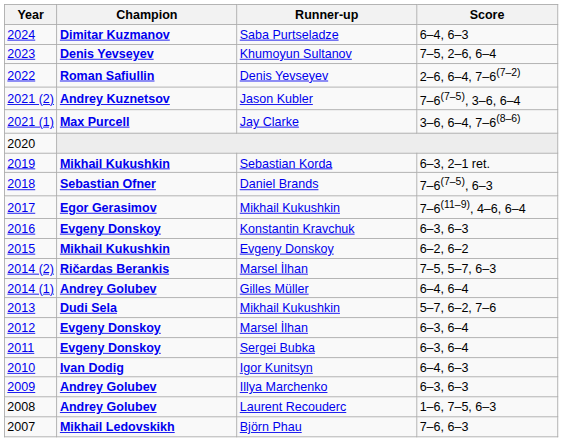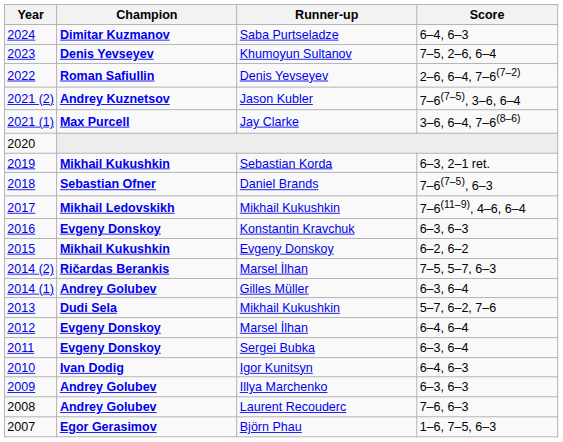 <table class="wikitable" style="font-size:90%">
 <tr>
 <th>Year</th>
 <th width="200">Champion</th>
 <th width="200">Runner-up</th>
 <th width="155">Score</th>
 </tr>
 <tr>
 <td><a href='#'>2024</a></td>
 <td> <strong><a href='#'>Dimitar Kuzmanov</a></strong></td>
 <td> <a href='#'>Saba Purtseladze</a></td>
 <td>6–4, 6–3</td>
 </tr>
 <tr>
 <td><a href='#'>2023</a></td>
 <td> <strong><a href='#'>Denis Yevseyev</a></strong></td>
 <td> <a href='#'>Khumoyun Sultanov</a></td>
 <td>7–5, 2–6, 6–4</td>
 </tr>
 <tr>
 <td><a href='#'>2022</a></td>
 <td> <strong><a href='#'>Roman Safiullin</a></strong></td>
 <td> <a href='#'>Denis Yevseyev</a></td>
 <td>2–6, 6–4, 7–6<sup>(7–2)</sup></td>
 </tr>
 <tr>
 <td><a href='#'>2021 (2)</a></td>
 <td> <strong><a href='#'>Andrey Kuznetsov</a></strong></td>
 <td> <a href='#'>Jason Kubler</a></td>
 <td>7–6<sup>(7–5)</sup>, 3–6, 6–4</td>
 </tr>
 <tr>
 <td><a href='#'>2021 (1)</a></td>
 <td> <strong><a href='#'>Max Purcell</a></strong></td>
 <td> <a href='#'>Jay Clarke</a></td>
 <td>3–6, 6–4, 7–6<sup>(8–6)</sup></td>
 </tr>
 <tr>
 <td>2020</td>
 <td colspan=3 bgcolor="#ededed"></td>
 </tr>
 <tr>
 <td><a href='#'>2019</a></td>
 <td> <strong><a href='#'>Mikhail Kukushkin</a></strong></td>
 <td> <a href='#'>Sebastian Korda</a></td>
 <td>6–3, 2–1 ret.</td>
 </tr>
 <tr>
 <td><a href='#'>2018</a></td>
 <td> <strong><a href='#'>Sebastian Ofner</a></strong></td>
 <td> <a href='#'>Daniel Brands</a></td>
 <td>7–6<sup>(7–5)</sup>, 6–3</td>
 </tr>
 <tr>
 <td><a href='#'>2017</a></td>
-<td> <strong><a href='#'>Egor Gerasimov</a></strong></td>
+<td> <strong><a href='#'>Mikhail Ledovskikh</a></strong></td>
 <td> <a href='#'>Mikhail Kukushkin</a></td>
 <td>7–6<sup>(11–9)</sup>, 4–6, 6–4</td>
 </tr>
 <tr>
 <td><a href='#'>2016</a></td>
 <td> <strong><a href='#'>Evgeny Donskoy</a></strong></td>
 <td> <a href='#'>Konstantin Kravchuk</a></td>
 <td>6–3, 6–3</td>
 </tr>
 <tr>
 <td><a href='#'>2015</a></td>
 <td> <strong><a href='#'>Mikhail Kukushkin</a></strong></td>
 <td> <a href='#'>Evgeny Donskoy</a></td>
 <td>6–2, 6–2</td>
 </tr>
 <tr>
 <td><a href='#'>2014 (2)</a></td>
 <td> <strong><a href='#'>Ričardas Berankis</a></strong></td>
 <td> <a href='#'>Marsel İlhan</a></td>
 <td>7–5, 5–7, 6–3</td>
 </tr>
 <tr>
 <td><a href='#'>2014 (1)</a></td>
 <td> <strong><a href='#'>Andrey Golubev</a></strong></td>
 <td> <a href='#'>Gilles Müller</a></td>
-<td>6–4, 6–4</td>
+<td>6–3, 6–4</td>
 </tr>
 <tr>
 <td><a href='#'>2013</a></td>
 <td> <strong><a href='#'>Dudi Sela</a></strong></td>
 <td> <a href='#'>Mikhail Kukushkin</a></td>
 <td>5–7, 6–2, 7–6</td>
 </tr>
 <tr>
 <td><a href='#'>2012</a></td>
 <td> <strong><a href='#'>Evgeny Donskoy</a></strong></td>
 <td> <a href='#'>Marsel İlhan</a></td>
-<td>6–3, 6–4</td>
+<td>6–4, 6–4</td>
 </tr>
 <tr>
 <td><a href='#'>2011</a></td>
 <td> <strong><a href='#'>Evgeny Donskoy</a></strong></td>
 <td> <a href='#'>Sergei Bubka</a></td>
 <td>6–3, 6–4</td>
 </tr>
 <tr>
 <td><a href='#'>2010</a></td>
 <td> <strong><a href='#'>Ivan Dodig</a></strong></td>
 <td> <a href='#'>Igor Kunitsyn</a></td>
 <td>6–4, 6–3</td>
 </tr>
 <tr>
 <td><a href='#'>2009</a></td>
 <td> <strong><a href='#'>Andrey Golubev</a></strong></td>
 <td> <a href='#'>Illya Marchenko</a></td>
 <td>6–3, 6–3</td>
 </tr>
 <tr>
 <td>2008</td>
 <td> <strong><a href='#'>Andrey Golubev</a></strong></td>
 <td> <a href='#'>Laurent Recouderc</a></td>
-<td>1–6, 7–5, 6–3</td>
+<td>7–6, 6–3</td>
 </tr>
 <tr>
 <td>2007</td>
-<td> <strong><a href='#'>Mikhail Ledovskikh</a></strong></td>
+<td> <strong><a href='#'>Egor Gerasimov</a></strong></td>
 <td> <a href='#'>Björn Phau</a></td>
-<td>7–6, 6–3</td>
+<td>1–6, 7–5, 6–3</td>
 </tr>
 </table>
